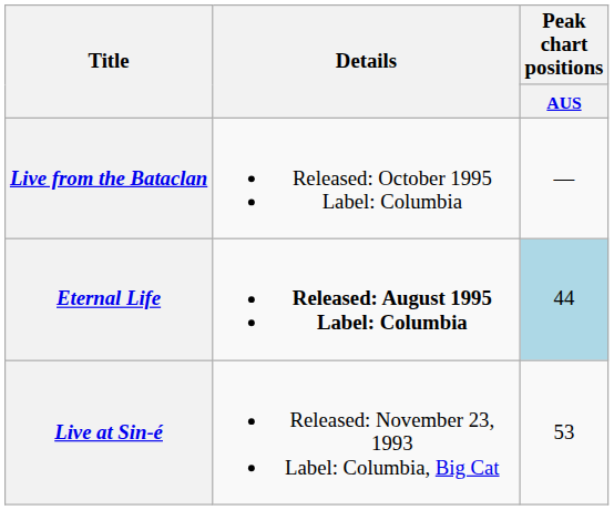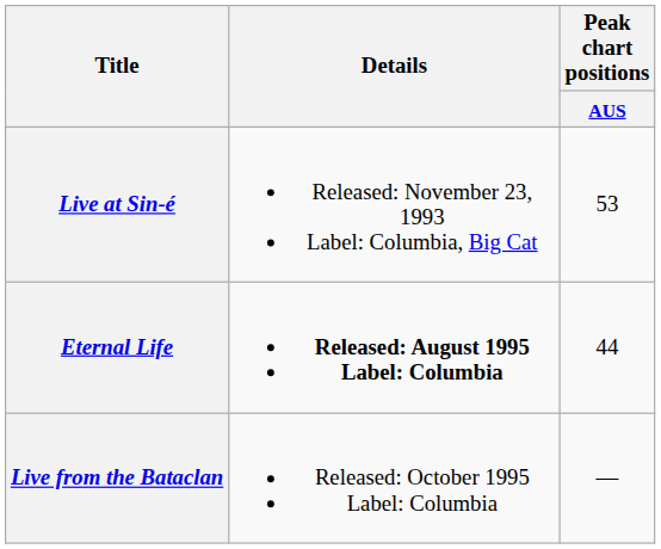 <table class="wikitable plainrowheaders" style="text-align:center;">
 <tr>
 <th rowspan="2">Title</th>
 <th width="230" rowspan="2">Details</th>
 <th colspan="1">Peak chart positions</th>
 </tr>
 <tr>
 <th width="25"><small><a href='#'>AUS</a><br></small></th>
 </tr>
 <tr>
+<th scope="row"><em><a href='#'>Live at Sin-é</a></em></th>
+<td><br><ul><li>Released: November 23, 1993</li><li>Label: Columbia, <a href='#'>Big Cat</a></li></ul></td>
+<td>53</td>
+</tr>
+<tr>
+<th scope="row"><em><a href='#'>Eternal Life</a></em></th>
+<td><strong><br><ul><li>Released: August 1995</li><li>Label: Columbia</li></ul></strong></td>
+<td>44</td>
+</tr>
+<tr>
 <th scope="row"><em><a href='#'>Live from the Bataclan</a></em></th>
 <td><br><ul><li>Released: October 1995</li><li>Label: Columbia</li></ul></td>
 <td>—</td>
 </tr>
-<tr>
-<th scope="row"><em><a href='#'>Eternal Life</a></em></th>
-<td><strong><br><ul><li>Released: August 1995</li><li>Label: Columbia</li></ul></strong></td>
-<td style="background: lightblue;">44</td>
-</tr>
-<tr>
-<th scope="row"><em><a href='#'>Live at Sin-é</a></em></th>
-<td><br><ul><li>Released: November 23, 1993</li><li>Label: Columbia, <a href='#'>Big Cat</a></li></ul></td>
-<td>53</td>
-</tr>
 </table>
